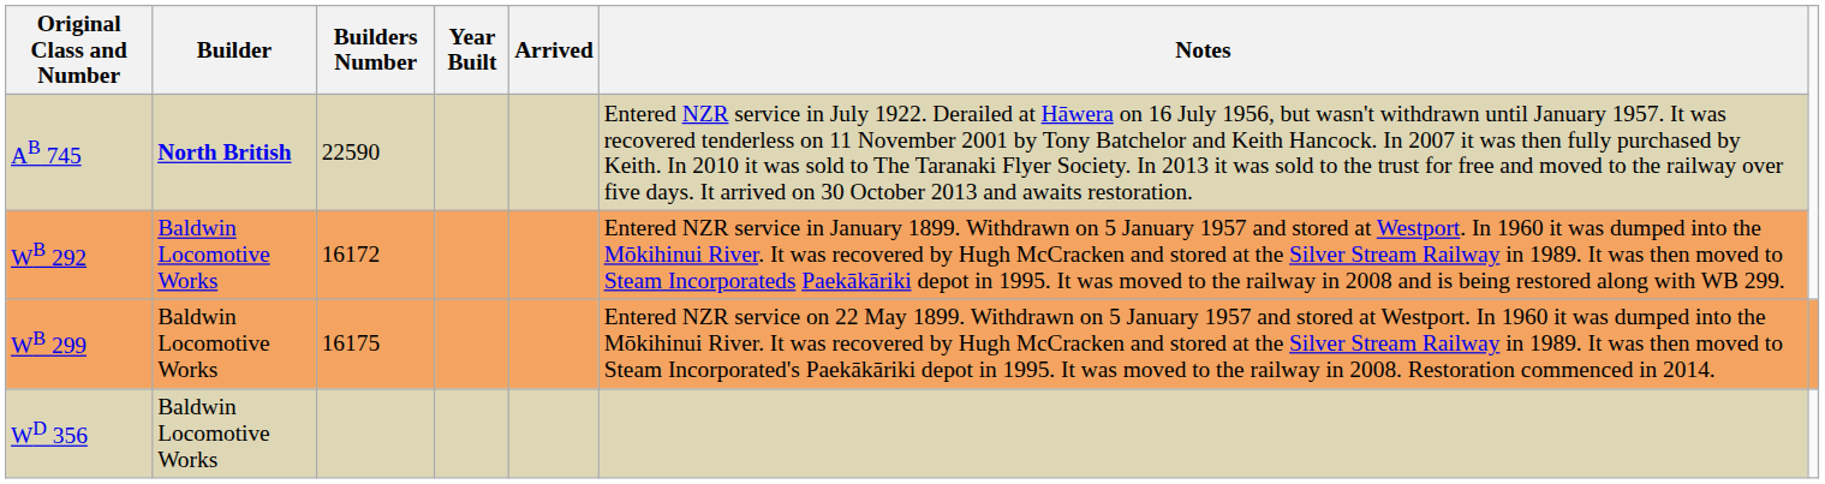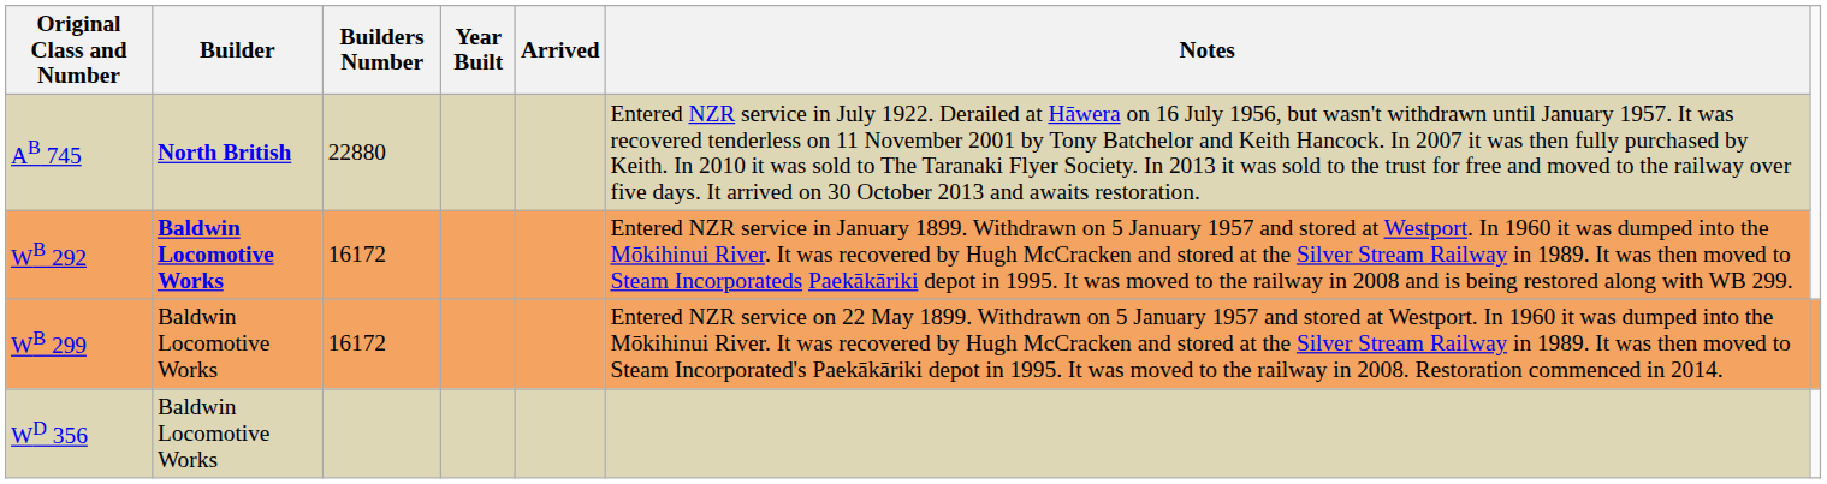 <table class="sortable wikitable" border="1">
 <tr>
 <th>Original Class and Number</th>
 <th>Builder</th>
 <th>Builders Number</th>
 <th>Year Built</th>
 <th>Arrived</th>
 <th>Notes</th>
 </tr>
 <tr style="background:#DED7B6;">
 <td><a href='#'>A<sup>B</sup> 745</a></td>
 <td><strong><a href='#'>North British</a></strong></td>
-<td>22590</td>
+<td>22880</td>
 <td></td>
 <td></td>
 <td>Entered <a href='#'>NZR</a> service in July 1922. Derailed at <a href='#'>Hāwera</a> on 16 July 1956, but wasn't withdrawn until January 1957. It was recovered tenderless on 11 November 2001 by Tony Batchelor and Keith Hancock. In 2007 it was then fully purchased by Keith. In 2010 it was sold to The Taranaki Flyer Society. In 2013 it was sold to the trust for free and moved to the railway over five days. It arrived on 30 October 2013 and awaits restoration.</td>
 </tr>
 <tr style="background:#f4a460;">
 <td><a href='#'>W<sup>B</sup> 292</a></td>
-<td><a href='#'>Baldwin Locomotive Works</a></td>
+<td><strong><a href='#'>Baldwin Locomotive Works</a></strong></td>
 <td>16172</td>
 <td></td>
 <td></td>
 <td>Entered NZR service in January 1899. Withdrawn on 5 January 1957 and stored at <a href='#'>Westport</a>. In 1960 it was dumped into the <a href='#'>Mōkihinui River</a>. It was recovered by Hugh McCracken and stored at the <a href='#'>Silver Stream Railway</a> in 1989. It was then moved to <a href='#'>Steam Incorporateds</a> <a href='#'>Paekākāriki</a> depot in 1995. It was moved to the railway in 2008 and is being restored along with WB 299.</td>
 </tr>
 <tr style="background:#f4a460;">
 <td><a href='#'>W<sup>B</sup> 299</a></td>
 <td>Baldwin Locomotive Works</td>
-<td>16175</td>
+<td>16172</td>
 <td></td>
 <td></td>
 <td>Entered NZR service on 22 May 1899. Withdrawn on 5 January 1957 and stored at Westport. In 1960 it was dumped into the Mōkihinui River. It was recovered by Hugh McCracken and stored at the <a href='#'>Silver Stream Railway</a> in 1989. It was then moved to Steam Incorporated's Paekākāriki depot in 1995. It was moved to the railway in 2008. Restoration commenced in 2014.</td>
 <td></td>
 </tr>
 <tr style="background:#DED7B6;">
 <td><a href='#'>W<sup>D</sup> 356</a></td>
 <td>Baldwin Locomotive Works</td>
 <td></td>
 <td></td>
 <td></td>
 <td></td>
 </tr>
 </table>
